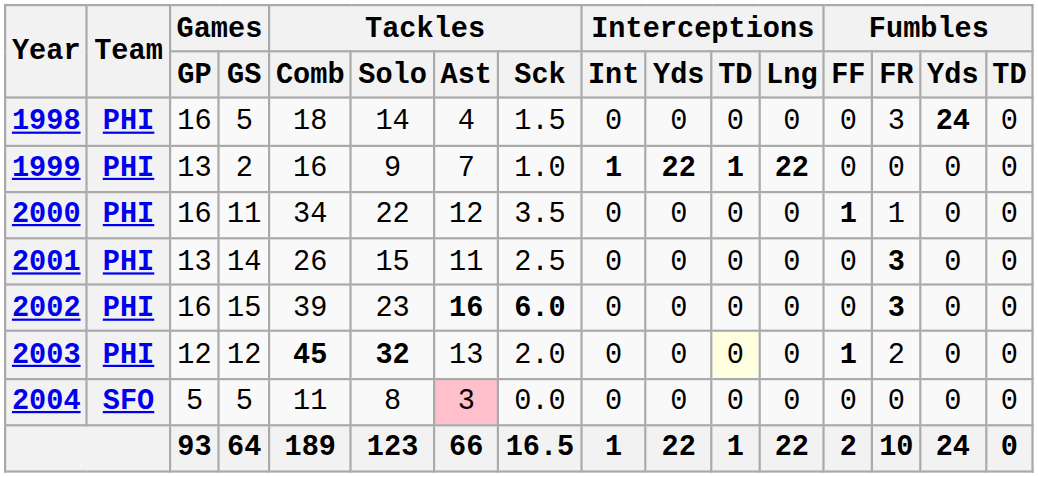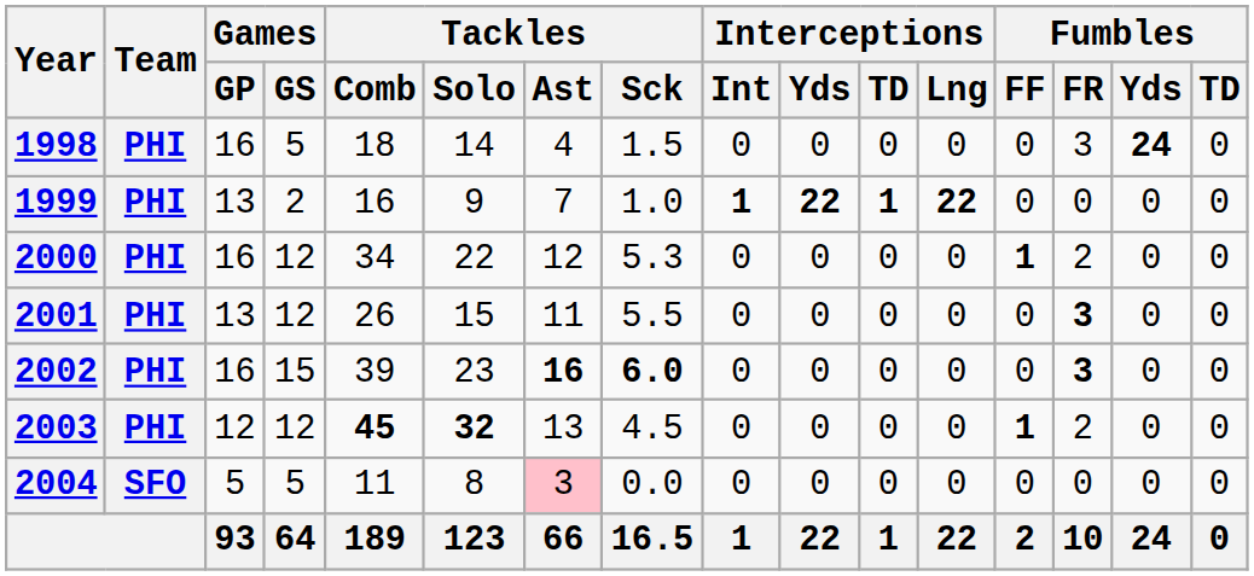 <table class="wikitable" style="text-align:center">
 <tr>
 <th rowspan="2">Year</th>
 <th rowspan="2">Team</th>
 <th colspan="2">Games</th>
 <th colspan="4">Tackles</th>
 <th colspan="4">Interceptions</th>
 <th colspan="4">Fumbles</th>
 </tr>
 <tr>
 <th>GP</th>
 <th>GS</th>
 <th>Comb</th>
 <th>Solo</th>
 <th>Ast</th>
 <th>Sck</th>
 <th>Int</th>
 <th>Yds</th>
 <th>TD</th>
 <th>Lng</th>
 <th>FF</th>
 <th>FR</th>
 <th>Yds</th>
 <th>TD</th>
 </tr>
 <tr>
 <th><a href='#'>1998</a></th>
 <th><a href='#'>PHI</a></th>
 <td>16</td>
 <td>5</td>
 <td>18</td>
 <td>14</td>
 <td>4</td>
 <td>1.5</td>
 <td>0</td>
 <td>0</td>
 <td>0</td>
 <td>0</td>
 <td>0</td>
 <td>3</td>
 <td><strong>24</strong></td>
 <td>0</td>
 </tr>
 <tr>
 <th><a href='#'>1999</a></th>
 <th><a href='#'>PHI</a></th>
 <td>13</td>
 <td>2</td>
 <td>16</td>
 <td>9</td>
 <td>7</td>
 <td>1.0</td>
 <td><strong>1</strong></td>
 <td><strong>22</strong></td>
 <td><strong>1</strong></td>
 <td><strong>22</strong></td>
 <td>0</td>
 <td>0</td>
 <td>0</td>
 <td>0</td>
 </tr>
 <tr>
 <th><a href='#'>2000</a></th>
 <th><a href='#'>PHI</a></th>
 <td>16</td>
-<td>11</td>
+<td>12</td>
 <td>34</td>
 <td>22</td>
 <td>12</td>
-<td>3.5</td>
+<td>5.3</td>
 <td>0</td>
 <td>0</td>
 <td>0</td>
 <td>0</td>
 <td><strong>1</strong></td>
-<td>1</td>
+<td>2</td>
 <td>0</td>
 <td>0</td>
 </tr>
 <tr>
 <th><a href='#'>2001</a></th>
 <th><a href='#'>PHI</a></th>
 <td>13</td>
-<td>14</td>
+<td>12</td>
 <td>26</td>
 <td>15</td>
 <td>11</td>
-<td>2.5</td>
+<td>5.5</td>
 <td>0</td>
 <td>0</td>
 <td>0</td>
 <td>0</td>
 <td>0</td>
 <td><strong>3</strong></td>
 <td>0</td>
 <td>0</td>
 </tr>
 <tr>
 <th><a href='#'>2002</a></th>
 <th><a href='#'>PHI</a></th>
 <td>16</td>
 <td>15</td>
 <td>39</td>
 <td>23</td>
 <td><strong>16</strong></td>
 <td><strong>6.0</strong></td>
 <td>0</td>
 <td>0</td>
 <td>0</td>
 <td>0</td>
 <td>0</td>
 <td><strong>3</strong></td>
 <td>0</td>
 <td>0</td>
 </tr>
 <tr>
 <th><a href='#'>2003</a></th>
 <th><a href='#'>PHI</a></th>
 <td>12</td>
 <td>12</td>
 <td><strong>45</strong></td>
 <td><strong>32</strong></td>
 <td>13</td>
-<td>2.0</td>
+<td>4.5</td>
 <td>0</td>
 <td>0</td>
-<td style="background: lightyellow;">0</td>
+<td>0</td>
 <td>0</td>
 <td><strong>1</strong></td>
 <td>2</td>
 <td>0</td>
 <td>0</td>
 </tr>
 <tr>
 <th><a href='#'>2004</a></th>
 <th><a href='#'>SFO</a></th>
 <td>5</td>
 <td>5</td>
 <td>11</td>
 <td>8</td>
 <td style="background: pink;">3</td>
 <td>0.0</td>
 <td>0</td>
 <td>0</td>
 <td>0</td>
 <td>0</td>
 <td>0</td>
 <td>0</td>
 <td>0</td>
 <td>0</td>
 </tr>
 <tr>
 <th colspan="2"></th>
 <th>93</th>
 <th>64</th>
 <th>189</th>
 <th>123</th>
 <th>66</th>
 <th>16.5</th>
 <th>1</th>
 <th>22</th>
 <th>1</th>
 <th>22</th>
 <th>2</th>
 <th>10</th>
 <th>24</th>
 <th>0</th>
 </tr>
 </table>
